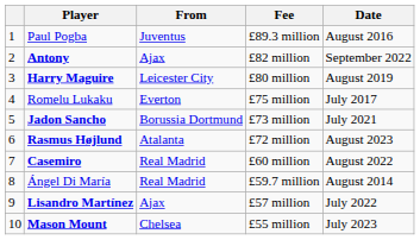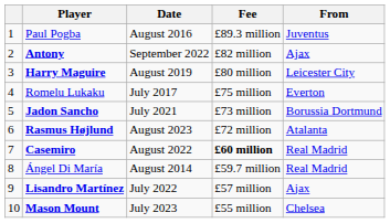 <table class="wikitable">
 <tr>
 <th></th>
 <th>Player</th>
+<th>Date</th>
+<th>Fee</th>
 <th>From</th>
-<th>Fee</th>
-<th>Date</th>
 </tr>
 <tr>
 <td>1</td>
 <td> <a href='#'>Paul Pogba</a></td>
+<td>August 2016</td>
+<td>£89.3 million</td>
 <td> <a href='#'>Juventus</a></td>
-<td>£89.3 million</td>
-<td>August 2016</td>
 </tr>
 <tr>
 <td>2</td>
 <td> <strong><a href='#'>Antony</a></strong></td>
+<td>September 2022</td>
+<td>£82 million</td>
 <td> <a href='#'>Ajax</a></td>
-<td>£82 million</td>
-<td>September 2022</td>
 </tr>
 <tr>
 <td>3</td>
 <td> <strong><a href='#'>Harry Maguire</a></strong></td>
+<td>August 2019</td>
+<td>£80 million</td>
 <td> <a href='#'>Leicester City</a></td>
-<td>£80 million</td>
-<td>August 2019</td>
 </tr>
 <tr>
 <td>4</td>
 <td> <a href='#'>Romelu Lukaku</a></td>
+<td>July 2017</td>
+<td>£75 million</td>
 <td> <a href='#'>Everton</a></td>
-<td>£75 million</td>
-<td>July 2017</td>
 </tr>
 <tr>
 <td>5</td>
 <td> <strong><a href='#'>Jadon Sancho</a></strong></td>
+<td>July 2021</td>
+<td>£73 million</td>
 <td> <a href='#'>Borussia Dortmund</a></td>
-<td>£73 million</td>
-<td>July 2021</td>
 </tr>
 <tr>
 <td>6</td>
 <td> <strong><a href='#'>Rasmus Højlund</a></strong></td>
+<td>August 2023</td>
+<td>£72 million</td>
 <td> <a href='#'>Atalanta</a></td>
-<td>£72 million</td>
-<td>August 2023</td>
 </tr>
 <tr>
 <td>7</td>
 <td> <strong><a href='#'>Casemiro</a></strong></td>
+<td>August 2022</td>
+<td><strong>£60 million</strong></td>
 <td> <a href='#'>Real Madrid</a></td>
-<td>£60 million</td>
-<td>August 2022</td>
 </tr>
 <tr>
 <td>8</td>
 <td> <a href='#'>Ángel Di María</a></td>
+<td>August 2014</td>
+<td>£59.7 million</td>
 <td> <a href='#'>Real Madrid</a></td>
-<td>£59.7 million</td>
-<td>August 2014</td>
 </tr>
 <tr>
 <td>9</td>
 <td> <strong><a href='#'>Lisandro Martínez</a></strong></td>
+<td>July 2022</td>
+<td>£57 million</td>
 <td> <a href='#'>Ajax</a></td>
-<td>£57 million</td>
-<td>July 2022</td>
 </tr>
 <tr>
 <td>10</td>
 <td> <strong><a href='#'>Mason Mount</a></strong></td>
+<td>July 2023</td>
+<td>£55 million</td>
 <td> <a href='#'>Chelsea</a></td>
-<td>£55 million</td>
-<td>July 2023</td>
 </tr>
 </table>
